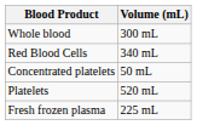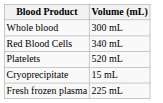 <table class="wikitable">
 <tr>
 <th>Blood Product</th>
 <th>Volume (mL)</th>
 </tr>
 <tr>
 <td>Whole blood</td>
 <td>300 mL</td>
 </tr>
 <tr>
 <td>Red Blood Cells</td>
 <td>340 mL</td>
 </tr>
 <tr>
-<td>Concentrated platelets</td>
-<td>50 mL</td>
+<td>Platelets</td>
+<td>520 mL</td>
 </tr>
 <tr>
-<td>Platelets</td>
-<td>520 mL</td>
+<td>Cryoprecipitate</td>
+<td>15 mL</td>
 </tr>
 <tr>
 <td>Fresh frozen plasma</td>
 <td>225 mL</td>
 </tr>
 </table>
